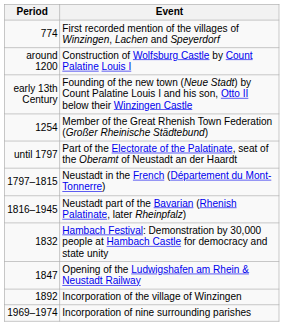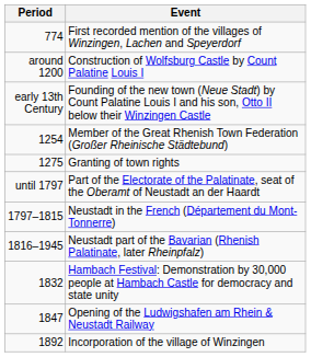 <table class="wikitable" style="width:70%;">
 <tr class="hintergrundfarbe5">
 <th>Period</th>
 <th>Event</th>
 </tr>
 <tr>
 <td style="text-align:right;">774</td>
 <td>First recorded mention of the villages of <em>Winzingen</em>, <em>Lachen</em> and <em>Speyerdorf</em></td>
 </tr>
 <tr>
 <td style="text-align:right;">around 1200</td>
 <td>Construction of <a href='#'>Wolfsburg Castle</a> by <a href='#'>Count Palatine</a> <a href='#'>Louis I</a></td>
 </tr>
 <tr>
 <td style="text-align:right;">early 13th Century</td>
 <td>Founding of the new town (<em>Neue Stadt</em>) by Count Palatine Louis I and his son, <a href='#'>Otto II</a> below their <a href='#'>Winzingen Castle</a></td>
 </tr>
 <tr>
 <td style="text-align:right;">1254</td>
 <td>Member of the Great Rhenish Town Federation (<em>Großer Rheinische Städtebund</em>)</td>
+</tr>
+<tr>
+<td style="text-align:right;">1275</td>
+<td>Granting of town rights</td>
 </tr>
 <tr>
 <td style="text-align:right;">until 1797</td>
 <td>Part of the <a href='#'>Electorate of the Palatinate</a>, seat of the <em>Oberamt</em> of Neustadt an der Haardt</td>
 </tr>
 <tr>
 <td style="text-align:right;">1797–1815</td>
 <td>Neustadt in the <a href='#'>French</a> (<a href='#'>Département du Mont-Tonnerre</a>)</td>
 </tr>
 <tr>
 <td style="text-align:right;">1816–1945</td>
 <td>Neustadt part of the <a href='#'>Bavarian</a> (<a href='#'>Rhenish Palatinate</a>, later <em>Rheinpfalz</em>)</td>
 </tr>
 <tr>
 <td style="text-align:right;">1832</td>
 <td><a href='#'>Hambach Festival</a>: Demonstration by 30,000 people at <a href='#'>Hambach Castle</a> for democracy and state unity</td>
 </tr>
 <tr>
 <td style="text-align:right;">1847</td>
 <td>Opening of the <a href='#'>Ludwigshafen am Rhein & Neustadt Railway</a></td>
 </tr>
 <tr>
 <td style="text-align:right;">1892</td>
 <td>Incorporation of the village of Winzingen</td>
 </tr>
-<tr>
-<td style="text-align:right;">1969–1974</td>
-<td>Incorporation of nine surrounding parishes</td>
-</tr>
 </table>
